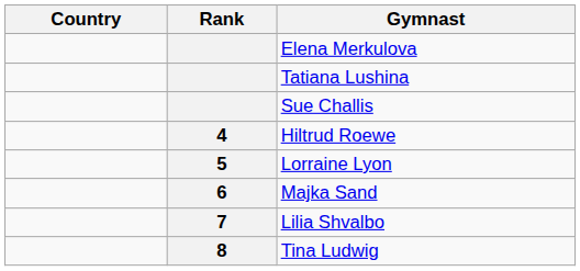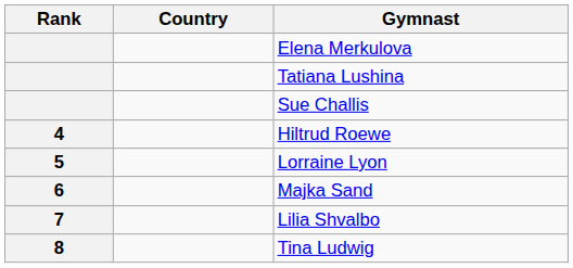 <table class="wikitable" width=500>
 <tr bgcolor="#efefef">
+<th>Rank</th>
 <th>Country</th>
-<th>Rank</th>
 <th>Gymnast</th>
 </tr>
 <tr>
+<th></th>
 <td></td>
-<th></th>
 <td><a href='#'>Elena Merkulova</a></td>
 </tr>
 <tr>
+<th></th>
 <td></td>
-<th></th>
 <td><a href='#'>Tatiana Lushina</a></td>
 </tr>
 <tr>
+<th></th>
 <td></td>
-<th></th>
 <td><a href='#'>Sue Challis</a></td>
 </tr>
 <tr>
+<th>4</th>
 <td></td>
-<th>4</th>
 <td><a href='#'>Hiltrud Roewe</a></td>
 </tr>
 <tr>
+<th>5</th>
 <td></td>
-<th>5</th>
 <td><a href='#'>Lorraine Lyon</a></td>
 </tr>
 <tr>
+<th>6</th>
 <td></td>
-<th>6</th>
 <td><a href='#'>Majka Sand</a></td>
 </tr>
 <tr>
+<th>7</th>
 <td></td>
-<th>7</th>
 <td><a href='#'>Lilia Shvalbo</a></td>
 </tr>
 <tr>
+<th>8</th>
 <td></td>
-<th>8</th>
 <td><a href='#'>Tina Ludwig</a></td>
 </tr>
 </table>
